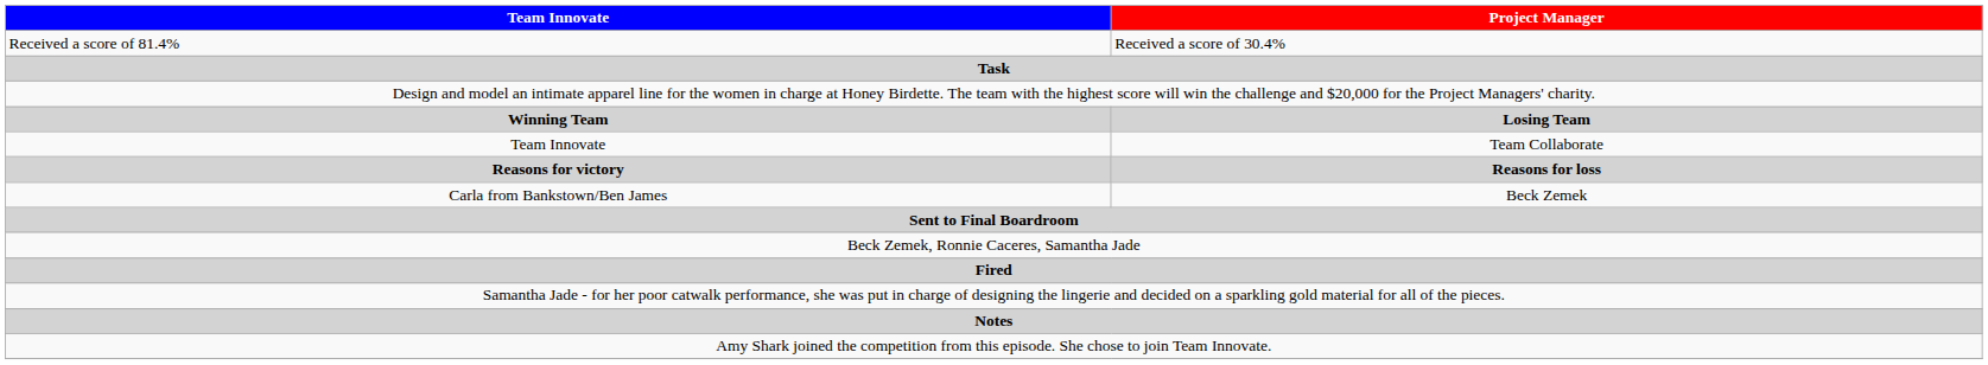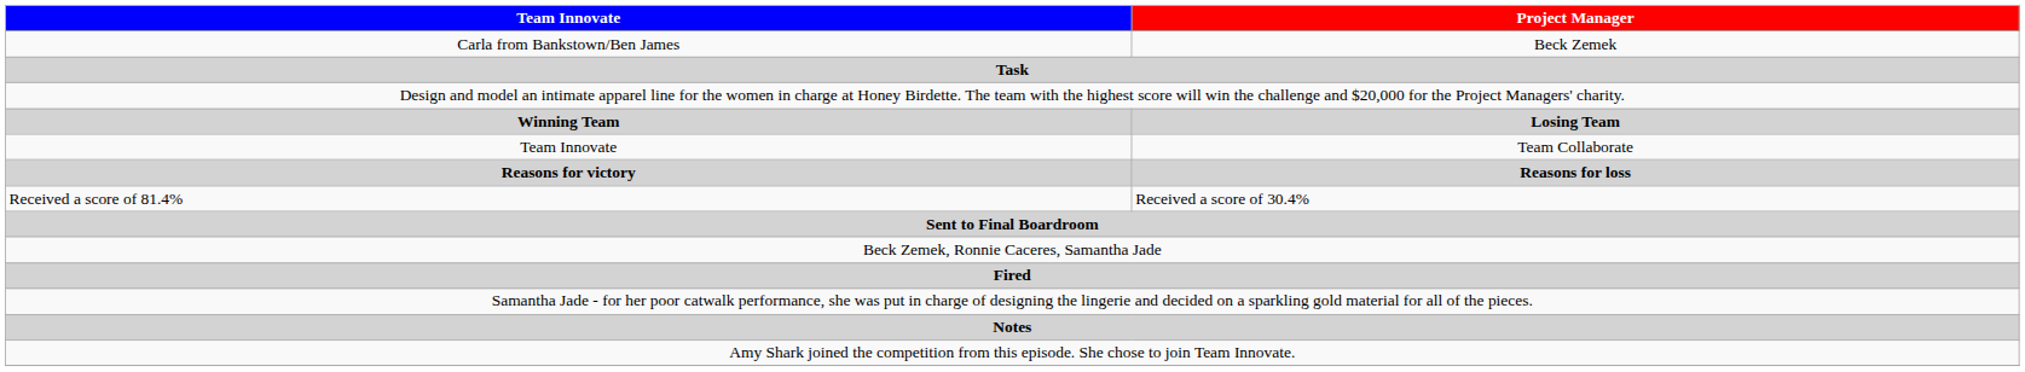 <table class="wikitable" style="text-align: center; width:100%">
 <tr>
 <th style="text-align:center; background:blue;color:white">Team Innovate </th>
 <th style="text-align:center; background:red;color:white"> Project Manager</th>
 </tr>
-<tr style="text-align: left; ">
-<td>Received a score of 81.4%</td>
-<td>Received a score of 30.4%</td>
+<tr>
+<td>Carla from Bankstown/Ben James</td>
+<td>Beck Zemek</td>
 </tr>
 <tr>
 <th colspan="2" style="text-align:center; background:lightgrey;">Task</th>
 </tr>
 <tr>
 <td colspan="2">Design and model an intimate apparel line for the women in charge at Honey Birdette. The team with the highest score will win the challenge and $20,000 for the Project Managers' charity.</td>
 </tr>
 <tr>
 <th style="text-align:center; background:lightgrey;">Winning Team</th>
 <th style="text-align:center; background:lightgrey;">Losing Team</th>
 </tr>
 <tr>
 <td>Team Innovate</td>
 <td>Team Collaborate</td>
 </tr>
 <tr>
 <th style="text-align:center; background:lightgrey;">Reasons for victory</th>
 <th style="text-align:center; background:lightgrey;">Reasons for loss</th>
 </tr>
-<tr>
-<td>Carla from Bankstown/Ben James</td>
-<td>Beck Zemek</td>
+<tr style="text-align: left; ">
+<td>Received a score of 81.4%</td>
+<td>Received a score of 30.4%</td>
 </tr>
 <tr>
 <th colspan="2" style="text-align:center; background:lightgrey;">Sent to Final Boardroom</th>
 </tr>
 <tr>
 <td colspan="2">Beck Zemek, Ronnie Caceres, Samantha Jade</td>
 </tr>
 <tr>
 <th colspan="2" style="text-align:center; background:lightgrey;">Fired</th>
 </tr>
 <tr>
 <td colspan="2">Samantha Jade - for her poor catwalk performance, she was put in charge of designing the lingerie and decided on a sparkling gold material for all of the pieces.</td>
 </tr>
 <tr>
 <th colspan="2" style="text-align:center; background:lightgrey;">Notes</th>
 </tr>
 <tr>
 <td colspan="2">Amy Shark joined the competition from this episode. She chose to join Team Innovate.</td>
 </tr>
 <tr>
 </tr>
 </table>
